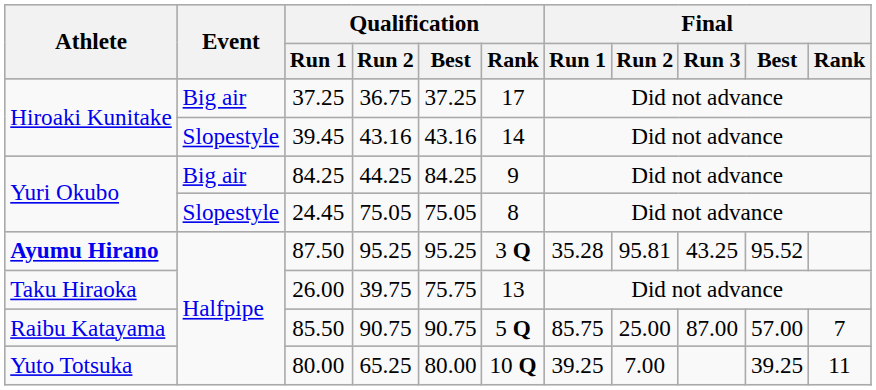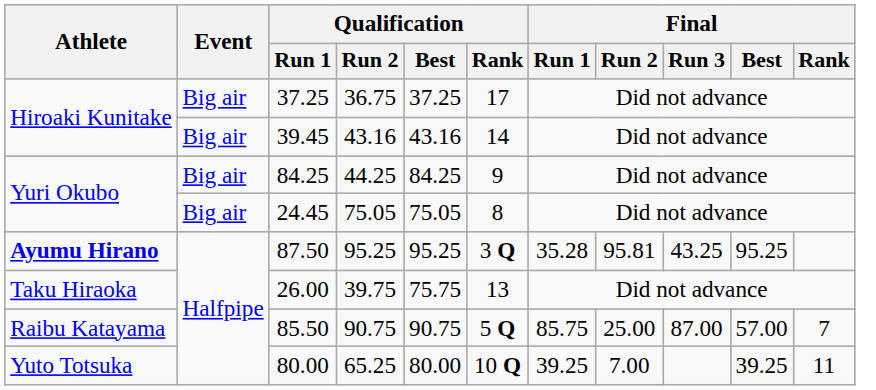 <table class="wikitable" style="font-size:90%">
 <tr>
 <th rowspan="2">Athlete</th>
 <th rowspan="2">Event</th>
 <th colspan="4">Qualification</th>
 <th colspan="5">Final</th>
 </tr>
 <tr style="font-size:95%">
 <th>Run 1</th>
 <th>Run 2</th>
 <th>Best</th>
 <th>Rank</th>
 <th>Run 1</th>
 <th>Run 2</th>
 <th>Run 3</th>
 <th>Best</th>
 <th>Rank</th>
 </tr>
 <tr align=center>
 <td align=left rowspan=2><a href='#'>Hiroaki Kunitake</a></td>
 <td align=left><a href='#'>Big air</a></td>
 <td>37.25</td>
 <td>36.75</td>
 <td>37.25</td>
 <td>17</td>
 <td colspan=5>Did not advance</td>
 </tr>
 <tr align=center>
-<td align=left><a href='#'>Slopestyle</a></td>
+<td align=left><a href='#'>Big air</a></td>
 <td>39.45</td>
 <td>43.16</td>
 <td>43.16</td>
 <td>14</td>
 <td colspan=5>Did not advance</td>
 </tr>
 <tr align=center>
 <td align=left rowspan=2><a href='#'>Yuri Okubo</a></td>
 <td align=left><a href='#'>Big air</a></td>
 <td>84.25</td>
 <td>44.25</td>
 <td>84.25</td>
 <td>9</td>
 <td colspan=5>Did not advance</td>
 </tr>
 <tr align=center>
-<td align=left><a href='#'>Slopestyle</a></td>
+<td align=left><a href='#'>Big air</a></td>
 <td>24.45</td>
 <td>75.05</td>
 <td>75.05</td>
 <td>8</td>
 <td colspan=5>Did not advance</td>
 </tr>
 <tr align=center>
 <td align=left><strong><a href='#'>Ayumu Hirano</a></strong></td>
 <td align=left rowspan=4><a href='#'>Halfpipe</a></td>
 <td>87.50</td>
 <td>95.25</td>
 <td>95.25</td>
 <td>3 <strong>Q</strong></td>
 <td>35.28</td>
 <td>95.81</td>
 <td>43.25</td>
-<td>95.52</td>
+<td>95.25</td>
 <td></td>
 </tr>
 <tr align=center>
 <td align=left><a href='#'>Taku Hiraoka</a></td>
 <td>26.00</td>
 <td>39.75</td>
 <td>75.75</td>
 <td>13</td>
 <td colspan=5>Did not advance</td>
 </tr>
 <tr align=center>
 <td align=left><a href='#'>Raibu Katayama</a></td>
 <td>85.50</td>
 <td>90.75</td>
 <td>90.75</td>
 <td>5 <strong>Q</strong></td>
 <td>85.75</td>
 <td>25.00</td>
 <td>87.00</td>
 <td>57.00</td>
 <td>7</td>
 </tr>
 <tr align=center>
 <td align=left><a href='#'>Yuto Totsuka</a></td>
 <td>80.00</td>
 <td>65.25</td>
 <td>80.00</td>
 <td>10 <strong>Q</strong></td>
 <td>39.25</td>
 <td>7.00</td>
 <td></td>
 <td>39.25</td>
 <td>11</td>
 </tr>
 </table>
